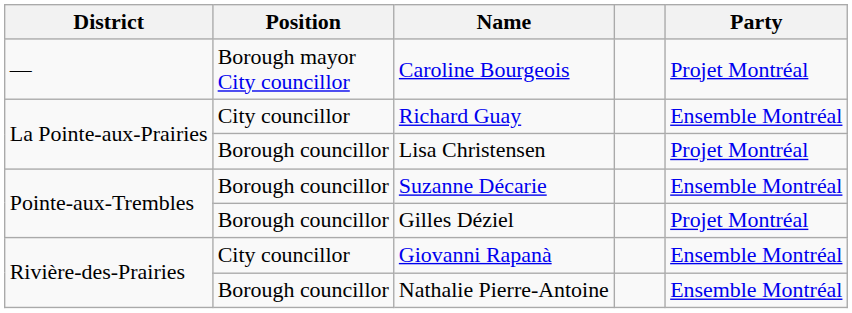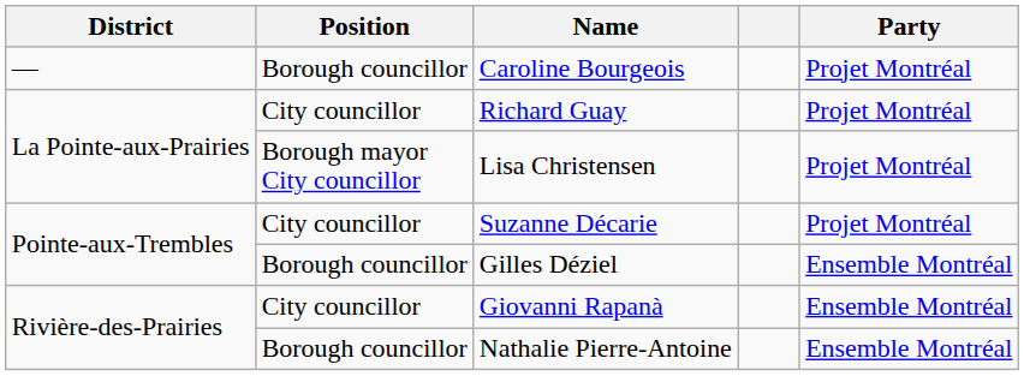 <table class="wikitable" border="1">
 <tr>
 <th>District</th>
 <th>Position</th>
 <th>Name</th>
 <th width="30px"> </th>
 <th>Party</th>
 </tr>
 <tr>
 <td>—</td>
-<td>Borough mayor<br><a href='#'>City councillor</a></td>
+<td>Borough councillor</td>
 <td><a href='#'>Caroline Bourgeois</a></td>
 <td> </td>
 <td><a href='#'>Projet Montréal</a></td>
 </tr>
 <tr>
 <td rowspan=2>La Pointe-aux-Prairies</td>
 <td>City councillor</td>
 <td><a href='#'>Richard Guay</a></td>
 <td> </td>
-<td><a href='#'>Ensemble Montréal</a></td>
+<td><a href='#'>Projet Montréal</a></td>
 </tr>
 <tr>
-<td>Borough councillor</td>
+<td>Borough mayor<br><a href='#'>City councillor</a></td>
 <td>Lisa Christensen</td>
 <td> </td>
 <td><a href='#'>Projet Montréal</a></td>
 </tr>
 <tr>
 <td rowspan=2>Pointe-aux-Trembles</td>
-<td>Borough councillor</td>
+<td>City councillor</td>
 <td><a href='#'>Suzanne Décarie</a></td>
 <td> </td>
-<td><a href='#'>Ensemble Montréal</a></td>
+<td><a href='#'>Projet Montréal</a></td>
 </tr>
 <tr>
 <td>Borough councillor</td>
 <td>Gilles Déziel</td>
 <td> </td>
-<td><a href='#'>Projet Montréal</a></td>
+<td><a href='#'>Ensemble Montréal</a></td>
 </tr>
 <tr>
 <td rowspan=2>Rivière-des-Prairies</td>
 <td>City councillor</td>
 <td><a href='#'>Giovanni Rapanà</a></td>
 <td> </td>
 <td><a href='#'>Ensemble Montréal</a></td>
 </tr>
 <tr>
 <td>Borough councillor</td>
 <td>Nathalie Pierre-Antoine</td>
 <td> </td>
 <td><a href='#'>Ensemble Montréal</a></td>
 </tr>
 </table>
